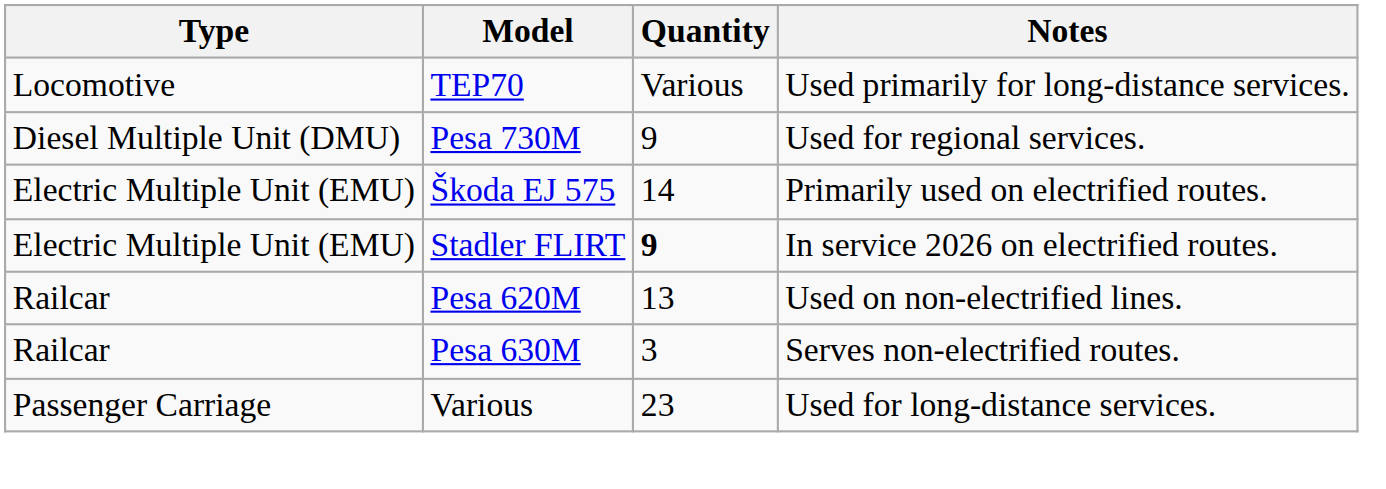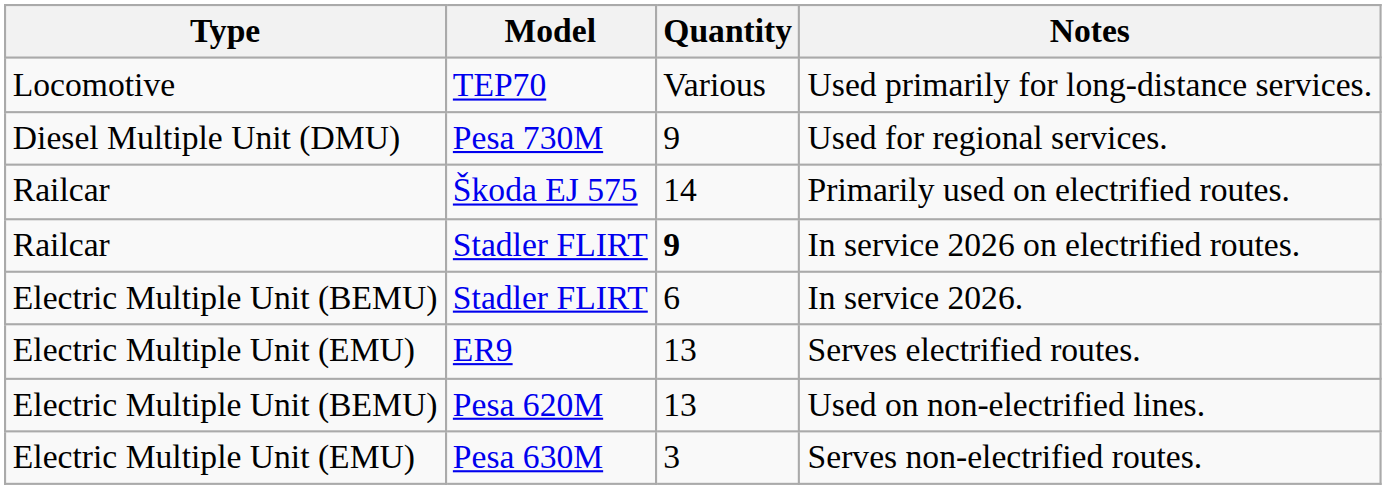 <table class="wikitable">
 <tr>
 <th>Type</th>
 <th>Model</th>
 <th>Quantity</th>
 <th>Notes</th>
 </tr>
 <tr>
 <td>Locomotive</td>
 <td><a href='#'>TEP70</a></td>
 <td>Various</td>
 <td>Used primarily for long-distance services.</td>
 </tr>
 <tr>
 <td>Diesel Multiple Unit (DMU)</td>
 <td><a href='#'>Pesa 730M</a></td>
 <td>9</td>
 <td>Used for regional services.</td>
 </tr>
 <tr>
-<td>Electric Multiple Unit (EMU)</td>
+<td>Railcar</td>
 <td><a href='#'>Škoda EJ 575</a></td>
 <td>14</td>
 <td>Primarily used on electrified routes.</td>
 </tr>
 <tr>
-<td>Electric Multiple Unit (EMU)</td>
+<td>Railcar</td>
 <td><a href='#'>Stadler FLIRT</a></td>
 <td><strong>9</strong></td>
 <td>In service 2026 on electrified routes.</td>
 </tr>
 <tr>
-<td>Railcar</td>
+<td>Electric Multiple Unit (BEMU)</td>
+<td><a href='#'>Stadler FLIRT</a></td>
+<td>6</td>
+<td>In service 2026.</td>
+</tr>
+<tr>
+<td>Electric Multiple Unit (EMU)</td>
+<td><a href='#'>ER9</a></td>
+<td>13</td>
+<td>Serves electrified routes.</td>
+</tr>
+<tr>
+<td>Electric Multiple Unit (BEMU)</td>
 <td><a href='#'>Pesa 620M</a></td>
 <td>13</td>
 <td>Used on non-electrified lines.</td>
 </tr>
 <tr>
-<td>Railcar</td>
+<td>Electric Multiple Unit (EMU)</td>
 <td><a href='#'>Pesa 630M</a></td>
 <td>3</td>
 <td>Serves non-electrified routes.</td>
 </tr>
-<tr>
-<td>Passenger Carriage</td>
-<td>Various</td>
-<td>23</td>
-<td>Used for long-distance services.</td>
-</tr>
 </table>
